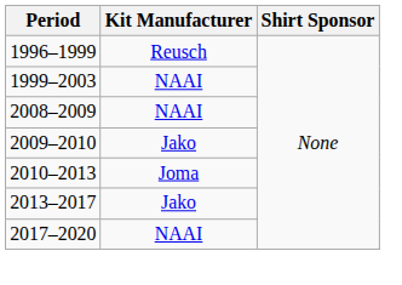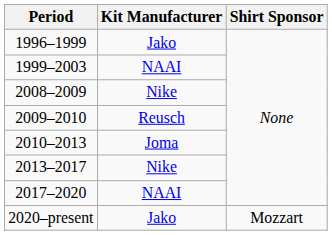 <table class="wikitable" style="text-align: center">
 <tr>
 <th>Period</th>
 <th>Kit Manufacturer</th>
 <th>Shirt Sponsor</th>
 </tr>
 <tr>
 <td>1996–1999</td>
-<td><a href='#'>Reusch</a></td>
+<td><a href='#'>Jako</a></td>
 <td rowspan=7><em>None</em></td>
 </tr>
 <tr>
 <td>1999–2003</td>
 <td><a href='#'>NAAI</a></td>
 </tr>
 <tr>
 <td>2008–2009</td>
-<td><a href='#'>NAAI</a></td>
+<td><a href='#'>Nike</a></td>
 </tr>
 <tr>
 <td>2009–2010</td>
-<td><a href='#'>Jako</a></td>
+<td><a href='#'>Reusch</a></td>
 </tr>
 <tr>
 <td>2010–2013</td>
 <td><a href='#'>Joma</a></td>
 </tr>
 <tr>
 <td>2013–2017</td>
-<td><a href='#'>Jako</a></td>
+<td><a href='#'>Nike</a></td>
 </tr>
 <tr>
 <td>2017–2020</td>
 <td><a href='#'>NAAI</a></td>
 </tr>
+<tr>
+<td>2020–present</td>
+<td><a href='#'>Jako</a></td>
+<td>Mozzart</td>
+</tr>
 </table>
